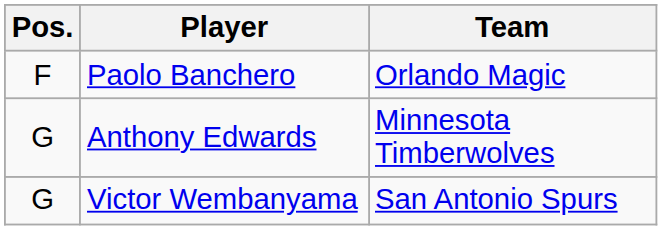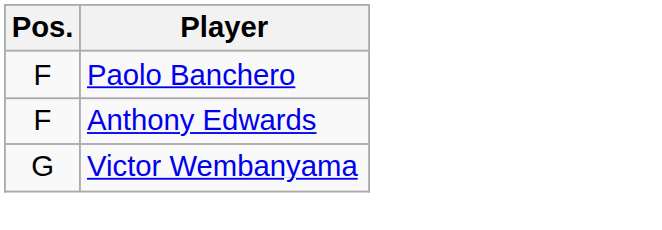 <table class="wikitable">
 <tr>
 <th>Pos.</th>
 <th style="width:150px;">Player</th>
-<th width=150>Team</th>
 </tr>
 <tr>
 <td style="text-align:center;">F</td>
 <td><a href='#'>Paolo Banchero</a></td>
-<td><a href='#'>Orlando Magic</a></td>
 </tr>
 <tr>
-<td style="text-align:center;">G</td>
+<td style="text-align:center;">F</td>
 <td><a href='#'>Anthony Edwards</a></td>
-<td><a href='#'>Minnesota Timberwolves</a></td>
 </tr>
 <tr>
 <td style="text-align:center;">G</td>
 <td><a href='#'>Victor Wembanyama</a></td>
-<td><a href='#'>San Antonio Spurs</a></td>
 </tr>
 </table>
